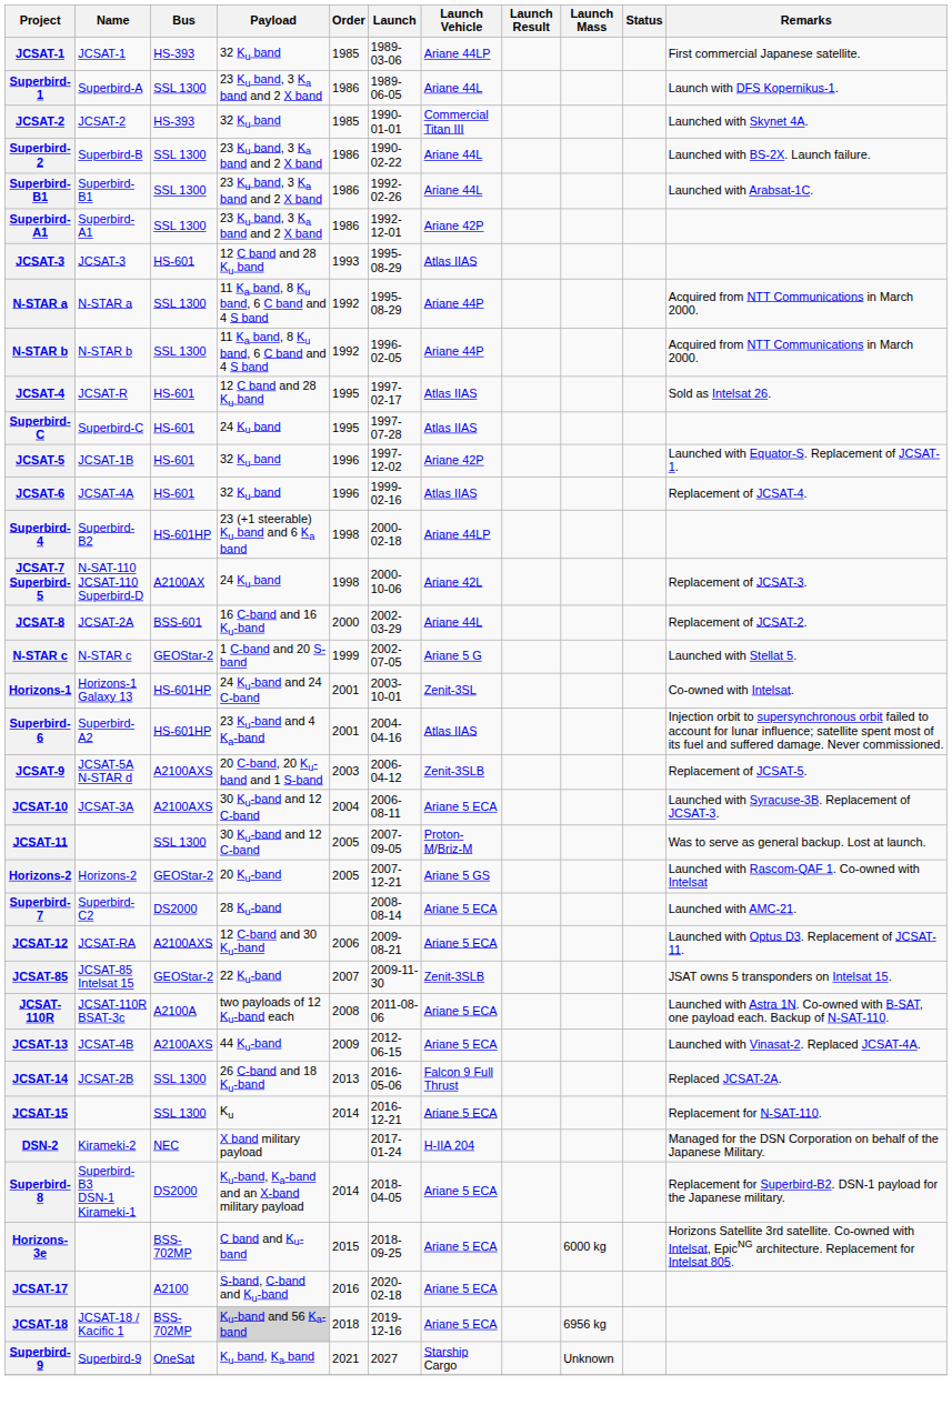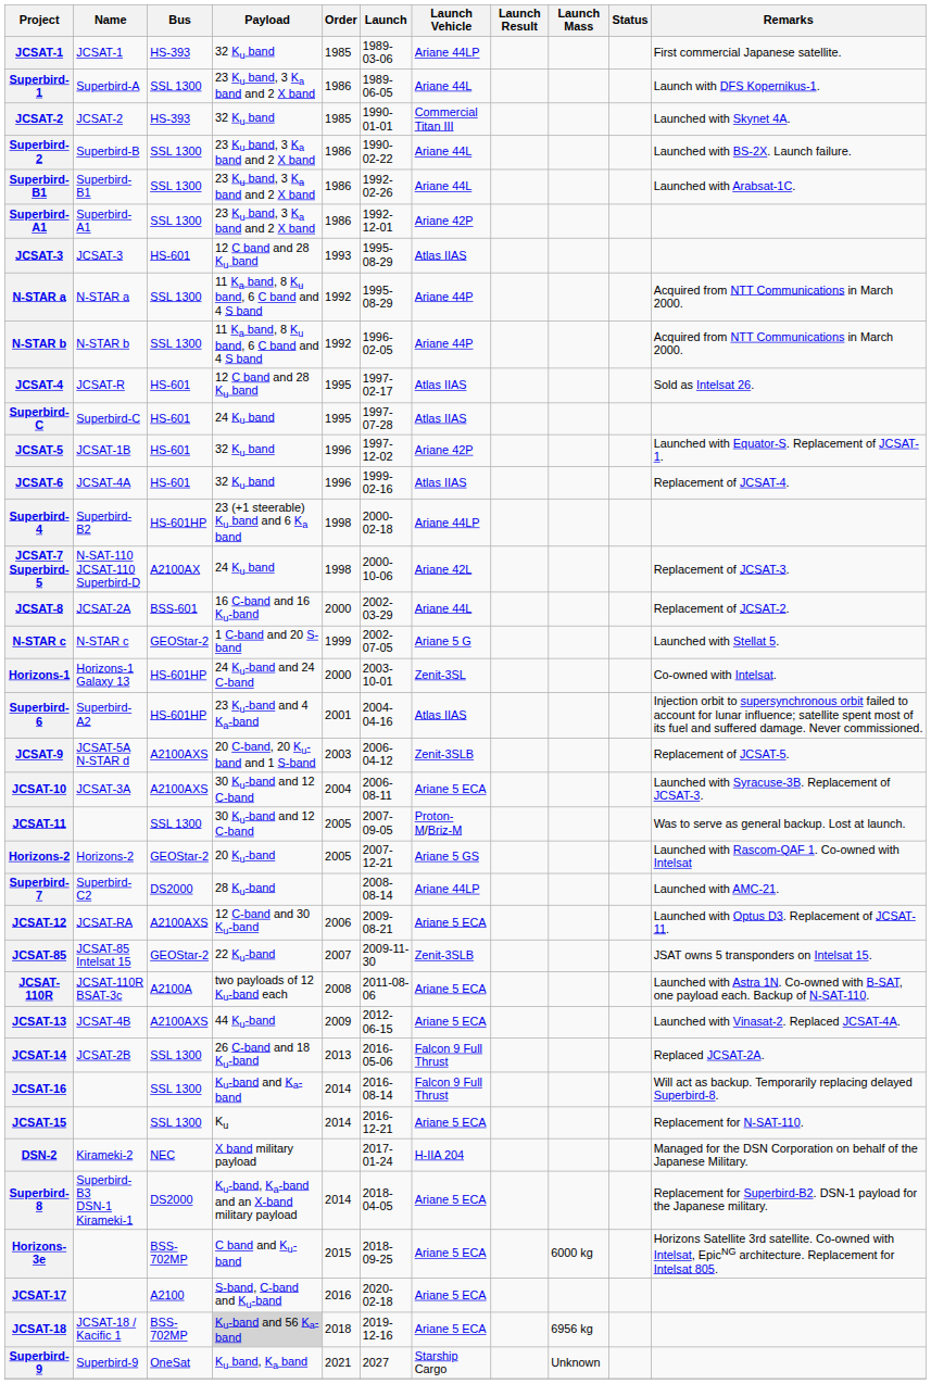 <table class="wikitable sortable mw-collapsible">
 <tr>
 <th>Project</th>
 <th>Name</th>
 <th>Bus</th>
 <th>Payload</th>
 <th>Order</th>
 <th>Launch</th>
 <th>Launch Vehicle</th>
 <th>Launch Result</th>
 <th>Launch Mass</th>
 <th>Status</th>
 <th>Remarks</th>
 </tr>
 <tr>
 <th><a href='#'>JCSAT-1</a></th>
 <td><a href='#'>JCSAT-1</a></td>
 <td><a href='#'>HS-393</a></td>
 <td>32 <a href='#'>K<sub>u</sub> band</a></td>
 <td>1985</td>
 <td>1989-03-06</td>
 <td><a href='#'>Ariane 44LP</a></td>
 <td></td>
 <td></td>
 <td></td>
 <td>First commercial Japanese satellite.</td>
 </tr>
 <tr>
 <th><a href='#'>Superbird-1</a></th>
 <td><a href='#'>Superbird-A</a></td>
 <td><a href='#'>SSL 1300</a></td>
 <td>23 <a href='#'>K<sub>u</sub> band</a>, 3 <a href='#'>K<sub>a</sub> band</a> and 2 <a href='#'>X band</a></td>
 <td>1986</td>
 <td>1989-06-05</td>
 <td><a href='#'>Ariane 44L</a></td>
 <td></td>
 <td></td>
 <td></td>
 <td>Launch with <a href='#'>DFS Kopernikus-1</a>.</td>
 </tr>
 <tr>
 <th><a href='#'>JCSAT-2</a></th>
 <td><a href='#'>JCSAT-2</a></td>
 <td><a href='#'>HS-393</a></td>
 <td>32 <a href='#'>K<sub>u</sub> band</a></td>
 <td>1985</td>
 <td>1990-01-01</td>
 <td><a href='#'>Commercial Titan III</a></td>
 <td></td>
 <td></td>
 <td></td>
 <td>Launched with <a href='#'>Skynet 4A</a>.</td>
 </tr>
 <tr>
 <th><a href='#'>Superbird-2</a></th>
 <td><a href='#'>Superbird-B</a></td>
 <td><a href='#'>SSL 1300</a></td>
 <td>23 <a href='#'>K<sub>u</sub> band</a>, 3 <a href='#'>K<sub>a</sub> band</a> and 2 <a href='#'>X band</a></td>
 <td>1986</td>
 <td>1990-02-22</td>
 <td><a href='#'>Ariane 44L</a></td>
 <td></td>
 <td></td>
 <td></td>
 <td>Launched with <a href='#'>BS-2X</a>. Launch failure.</td>
 </tr>
 <tr>
 <th><a href='#'>Superbird-B1</a></th>
 <td><a href='#'>Superbird-B1</a></td>
 <td><a href='#'>SSL 1300</a></td>
 <td>23 <a href='#'>K<sub>u</sub> band</a>, 3 <a href='#'>K<sub>a</sub> band</a> and 2 <a href='#'>X band</a></td>
 <td>1986</td>
 <td>1992-02-26</td>
 <td><a href='#'>Ariane 44L</a></td>
 <td></td>
 <td></td>
 <td></td>
 <td>Launched with <a href='#'>Arabsat-1C</a>.</td>
 </tr>
 <tr>
 <th><a href='#'>Superbird-A1</a></th>
 <td><a href='#'>Superbird-A1</a></td>
 <td><a href='#'>SSL 1300</a></td>
 <td>23 <a href='#'>K<sub>u</sub> band</a>, 3 <a href='#'>K<sub>a</sub> band</a> and 2 <a href='#'>X band</a></td>
 <td>1986</td>
 <td>1992-12-01</td>
 <td><a href='#'>Ariane 42P</a></td>
 <td></td>
 <td></td>
 <td></td>
 <td></td>
 </tr>
 <tr>
 <th><a href='#'>JCSAT-3</a></th>
 <td><a href='#'>JCSAT-3</a></td>
 <td><a href='#'>HS-601</a></td>
 <td>12 <a href='#'>C band</a> and 28 <a href='#'>K<sub>u</sub> band</a></td>
 <td>1993</td>
 <td>1995-08-29</td>
 <td><a href='#'>Atlas IIAS</a></td>
 <td></td>
 <td></td>
 <td></td>
 <td></td>
 </tr>
 <tr>
 <th><a href='#'>N-STAR a</a></th>
 <td><a href='#'>N-STAR a</a></td>
 <td><a href='#'>SSL 1300</a></td>
 <td>11 <a href='#'>K<sub>a</sub> band</a>, 8 <a href='#'>K<sub>u</sub> band</a>, 6 <a href='#'>C band</a> and 4 <a href='#'>S band</a></td>
 <td>1992</td>
 <td>1995-08-29</td>
 <td><a href='#'>Ariane 44P</a></td>
 <td></td>
 <td></td>
 <td></td>
 <td>Acquired from <a href='#'>NTT Communications</a> in March 2000.</td>
 </tr>
 <tr>
 <th><a href='#'>N-STAR b</a></th>
 <td><a href='#'>N-STAR b</a></td>
 <td><a href='#'>SSL 1300</a></td>
 <td>11 <a href='#'>K<sub>a</sub> band</a>, 8 <a href='#'>K<sub>u</sub> band</a>, 6 <a href='#'>C band</a> and 4 <a href='#'>S band</a></td>
 <td>1992</td>
 <td>1996-02-05</td>
 <td><a href='#'>Ariane 44P</a></td>
 <td></td>
 <td></td>
 <td></td>
 <td>Acquired from <a href='#'>NTT Communications</a> in March 2000.</td>
 </tr>
 <tr>
 <th><a href='#'>JCSAT-4</a></th>
 <td><a href='#'>JCSAT-R</a></td>
 <td><a href='#'>HS-601</a></td>
 <td>12 <a href='#'>C band</a> and 28 <a href='#'>K<sub>u</sub> band</a></td>
 <td>1995</td>
 <td>1997-02-17</td>
 <td><a href='#'>Atlas IIAS</a></td>
 <td></td>
 <td></td>
 <td></td>
 <td>Sold as <a href='#'>Intelsat 26</a>.</td>
 </tr>
 <tr>
 <th><a href='#'>Superbird-C</a></th>
 <td><a href='#'>Superbird-C</a></td>
 <td><a href='#'>HS-601</a></td>
 <td>24 <a href='#'>K<sub>u</sub> band</a></td>
 <td>1995</td>
 <td>1997-07-28</td>
 <td><a href='#'>Atlas IIAS</a></td>
 <td></td>
 <td></td>
 <td></td>
 <td></td>
 </tr>
 <tr>
 <th><a href='#'>JCSAT-5</a></th>
 <td><a href='#'>JCSAT-1B</a></td>
 <td><a href='#'>HS-601</a></td>
 <td>32 <a href='#'>K<sub>u</sub> band</a></td>
 <td>1996</td>
 <td>1997-12-02</td>
 <td><a href='#'>Ariane 42P</a></td>
 <td></td>
 <td></td>
 <td></td>
 <td>Launched with <a href='#'>Equator-S</a>. Replacement of <a href='#'>JCSAT-1</a>.</td>
 </tr>
 <tr>
 <th><a href='#'>JCSAT-6</a></th>
 <td><a href='#'>JCSAT-4A</a></td>
 <td><a href='#'>HS-601</a></td>
 <td>32 <a href='#'>K<sub>u</sub> band</a></td>
 <td>1996</td>
 <td>1999-02-16</td>
 <td><a href='#'>Atlas IIAS</a></td>
 <td></td>
 <td></td>
 <td></td>
 <td>Replacement of <a href='#'>JCSAT-4</a>.</td>
 </tr>
 <tr>
 <th><a href='#'>Superbird-4</a></th>
 <td><a href='#'>Superbird-B2</a></td>
 <td><a href='#'>HS-601HP</a></td>
 <td>23 (+1 steerable) <a href='#'>K<sub>u</sub> band</a> and 6 <a href='#'>K<sub>a</sub> band</a></td>
 <td>1998</td>
 <td>2000-02-18</td>
 <td><a href='#'>Ariane 44LP</a></td>
 <td></td>
 <td></td>
 <td></td>
 <td></td>
 </tr>
 <tr>
 <th><a href='#'>JCSAT-7</a><br><a href='#'>Superbird-5</a></th>
 <td><a href='#'>N-SAT-110</a><br><a href='#'>JCSAT-110</a><br><a href='#'>Superbird-D</a></td>
 <td><a href='#'>A2100AX</a></td>
 <td>24 <a href='#'>K<sub>u</sub> band</a></td>
 <td>1998</td>
 <td>2000-10-06</td>
 <td><a href='#'>Ariane 42L</a></td>
 <td></td>
 <td></td>
 <td></td>
 <td>Replacement of <a href='#'>JCSAT-3</a>.</td>
 </tr>
 <tr>
 <th><a href='#'>JCSAT-8</a></th>
 <td><a href='#'>JCSAT-2A</a></td>
 <td><a href='#'>BSS-601</a></td>
 <td>16 <a href='#'>C-band</a> and 16 <a href='#'>K<sub>u</sub>-band</a></td>
 <td>2000</td>
 <td>2002-03-29</td>
 <td><a href='#'>Ariane 44L</a></td>
 <td></td>
 <td></td>
 <td></td>
 <td>Replacement of <a href='#'>JCSAT-2</a>.</td>
 </tr>
 <tr>
 <th><a href='#'>N-STAR c</a></th>
 <td><a href='#'>N-STAR c</a></td>
 <td><a href='#'>GEOStar-2</a></td>
 <td>1 <a href='#'>C-band</a> and 20 <a href='#'>S-band</a></td>
 <td>1999</td>
 <td>2002-07-05</td>
 <td><a href='#'>Ariane 5 G</a></td>
 <td></td>
 <td></td>
 <td></td>
 <td>Launched with <a href='#'>Stellat 5</a>.</td>
 </tr>
 <tr>
 <th><a href='#'>Horizons-1</a></th>
 <td><a href='#'>Horizons-1</a><br><a href='#'>Galaxy 13</a></td>
 <td><a href='#'>HS-601HP</a></td>
 <td>24 <a href='#'>K<sub>u</sub>-band</a> and 24 <a href='#'>C-band</a></td>
-<td>2001</td>
+<td>2000</td>
 <td>2003-10-01</td>
 <td><a href='#'>Zenit-3SL</a></td>
 <td></td>
 <td></td>
 <td></td>
 <td>Co-owned with <a href='#'>Intelsat</a>.</td>
 </tr>
 <tr>
 <th><a href='#'>Superbird-6</a></th>
 <td><a href='#'>Superbird-A2</a></td>
 <td><a href='#'>HS-601HP</a></td>
 <td>23 <a href='#'>K<sub>u</sub>-band</a> and 4 <a href='#'>K<sub>a</sub>-band</a></td>
 <td>2001</td>
 <td>2004-04-16</td>
 <td><a href='#'>Atlas IIAS</a></td>
 <td></td>
 <td></td>
 <td></td>
 <td>Injection orbit to <a href='#'>supersynchronous orbit</a> failed to account for lunar influence; satellite spent most of its fuel and suffered damage. Never commissioned.</td>
 </tr>
 <tr>
 <th><a href='#'>JCSAT-9</a></th>
 <td><a href='#'>JCSAT-5A</a><br><a href='#'>N-STAR d</a></td>
 <td><a href='#'>A2100AXS</a></td>
 <td>20 <a href='#'>C-band</a>, 20 <a href='#'>K<sub>u</sub>-band</a> and 1 <a href='#'>S-band</a></td>
 <td>2003</td>
 <td>2006-04-12</td>
 <td><a href='#'>Zenit-3SLB</a></td>
 <td></td>
 <td></td>
 <td></td>
 <td>Replacement of <a href='#'>JCSAT-5</a>.</td>
 </tr>
 <tr>
 <th><a href='#'>JCSAT-10</a></th>
 <td><a href='#'>JCSAT-3A</a></td>
 <td><a href='#'>A2100AXS</a></td>
 <td>30 <a href='#'>K<sub>u</sub>-band</a> and 12 <a href='#'>C-band</a></td>
 <td>2004</td>
 <td>2006-08-11</td>
 <td><a href='#'>Ariane 5 ECA</a></td>
 <td></td>
 <td></td>
 <td></td>
 <td>Launched with <a href='#'>Syracuse-3B</a>. Replacement of <a href='#'>JCSAT-3</a>.</td>
 </tr>
 <tr>
 <th><a href='#'>JCSAT-11</a></th>
 <td></td>
 <td><a href='#'>SSL 1300</a></td>
 <td>30 <a href='#'>K<sub>u</sub>-band</a> and 12 <a href='#'>C-band</a></td>
 <td>2005</td>
 <td>2007-09-05</td>
 <td><a href='#'>Proton-M</a>/<a href='#'>Briz-M</a></td>
 <td></td>
 <td></td>
 <td></td>
 <td>Was to serve as general backup. Lost at launch.</td>
 </tr>
 <tr>
 <th><a href='#'>Horizons-2</a></th>
 <td><a href='#'>Horizons-2</a></td>
 <td><a href='#'>GEOStar-2</a></td>
 <td>20 <a href='#'>K<sub>u</sub>-band</a></td>
 <td>2005</td>
 <td>2007-12-21</td>
 <td><a href='#'>Ariane 5 GS</a></td>
 <td></td>
 <td></td>
 <td></td>
 <td>Launched with <a href='#'>Rascom-QAF 1</a>. Co-owned with <a href='#'>Intelsat</a></td>
 </tr>
 <tr>
 <th><a href='#'>Superbird-7</a></th>
 <td><a href='#'>Superbird-C2</a></td>
 <td><a href='#'>DS2000</a></td>
 <td>28 <a href='#'>K<sub>u</sub>-band</a></td>
 <td></td>
 <td>2008-08-14</td>
-<td><a href='#'>Ariane 5 ECA</a></td>
+<td><a href='#'>Ariane 44LP</a></td>
 <td></td>
 <td></td>
 <td></td>
 <td>Launched with <a href='#'>AMC-21</a>.</td>
 </tr>
 <tr>
 <th><a href='#'>JCSAT-12</a></th>
 <td><a href='#'>JCSAT-RA</a></td>
 <td><a href='#'>A2100AXS</a></td>
 <td>12 <a href='#'>C-band</a> and 30 <a href='#'>K<sub>u</sub>-band</a></td>
 <td>2006</td>
 <td>2009-08-21</td>
 <td><a href='#'>Ariane 5 ECA</a></td>
 <td></td>
 <td></td>
 <td></td>
 <td>Launched with <a href='#'>Optus D3</a>. Replacement of <a href='#'>JCSAT-11</a>.</td>
 </tr>
 <tr>
 <th><a href='#'>JCSAT-85</a></th>
 <td><a href='#'>JCSAT-85</a><br><a href='#'>Intelsat 15</a></td>
 <td><a href='#'>GEOStar-2</a></td>
 <td>22 <a href='#'>K<sub>u</sub>-band</a></td>
 <td>2007</td>
 <td>2009-11-30</td>
 <td><a href='#'>Zenit-3SLB</a></td>
 <td></td>
 <td></td>
 <td></td>
 <td>JSAT owns 5 transponders on <a href='#'>Intelsat 15</a>.</td>
 </tr>
 <tr>
 <th><a href='#'>JCSAT-110R</a></th>
 <td><a href='#'>JCSAT-110R</a><br><a href='#'>BSAT-3c</a></td>
 <td><a href='#'>A2100A</a></td>
 <td>two payloads of 12 <a href='#'>K<sub>u</sub>-band</a> each</td>
 <td>2008</td>
 <td>2011-08-06</td>
 <td><a href='#'>Ariane 5 ECA</a></td>
 <td></td>
 <td></td>
 <td></td>
 <td>Launched with <a href='#'>Astra 1N</a>. Co-owned with <a href='#'>B-SAT</a>, one payload each. Backup of <a href='#'>N-SAT-110</a>.</td>
 </tr>
 <tr>
 <th><a href='#'>JCSAT-13</a></th>
 <td><a href='#'>JCSAT-4B</a></td>
 <td><a href='#'>A2100AXS</a></td>
 <td>44 <a href='#'>K<sub>u</sub>-band</a></td>
 <td>2009</td>
 <td>2012-06-15</td>
 <td><a href='#'>Ariane 5 ECA</a></td>
 <td></td>
 <td></td>
 <td></td>
 <td>Launched with <a href='#'>Vinasat-2</a>. Replaced <a href='#'>JCSAT-4A</a>.</td>
 </tr>
 <tr>
 <th><a href='#'>JCSAT-14</a></th>
 <td><a href='#'>JCSAT-2B</a></td>
 <td><a href='#'>SSL 1300</a></td>
 <td>26 <a href='#'>C-band</a> and 18 <a href='#'>K<sub>u</sub>-band</a></td>
 <td>2013</td>
 <td>2016-05-06</td>
 <td><a href='#'>Falcon 9 Full Thrust</a></td>
 <td></td>
 <td></td>
 <td></td>
 <td>Replaced <a href='#'>JCSAT-2A</a>.</td>
+</tr>
+<tr>
+<th><a href='#'>JCSAT-16</a></th>
+<td></td>
+<td><a href='#'>SSL 1300</a></td>
+<td><a href='#'>K<sub>u</sub>-band</a> and <a href='#'>K<sub>a</sub>-band</a></td>
+<td>2014</td>
+<td>2016-08-14</td>
+<td><a href='#'>Falcon 9 Full Thrust</a></td>
+<td></td>
+<td></td>
+<td></td>
+<td>Will act as backup. Temporarily replacing delayed <a href='#'>Superbird-8</a>.</td>
 </tr>
 <tr>
 <th><a href='#'>JCSAT-15</a></th>
 <td></td>
 <td><a href='#'>SSL 1300</a></td>
 <td>K<sub>u</sub></td>
 <td>2014</td>
 <td>2016-12-21</td>
 <td><a href='#'>Ariane 5 ECA</a></td>
 <td></td>
 <td></td>
 <td></td>
 <td>Replacement for <a href='#'>N-SAT-110</a>.</td>
 </tr>
 <tr>
 <th><a href='#'>DSN-2</a></th>
 <td><a href='#'>Kirameki-2</a></td>
 <td><a href='#'>NEC</a></td>
 <td><a href='#'>X band</a> military payload</td>
 <td></td>
 <td>2017-01-24</td>
 <td><a href='#'>H-IIA 204</a></td>
 <td></td>
 <td></td>
 <td></td>
 <td>Managed for the DSN Corporation on behalf of the Japanese Military.</td>
 </tr>
 <tr>
 <th><a href='#'>Superbird-8</a></th>
 <td><a href='#'>Superbird-B3</a><br><a href='#'>DSN-1</a><br><a href='#'>Kirameki-1</a></td>
 <td><a href='#'>DS2000</a></td>
 <td><a href='#'>K<sub>u</sub>-band</a>, <a href='#'>K<sub>a</sub>-band</a> and an <a href='#'>X-band</a> military payload</td>
 <td>2014</td>
 <td>2018-04-05</td>
 <td><a href='#'>Ariane 5 ECA</a></td>
 <td></td>
 <td></td>
 <td></td>
 <td>Replacement for <a href='#'>Superbird-B2</a>. DSN-1 payload for the Japanese military.</td>
 </tr>
 <tr>
 <th><a href='#'>Horizons-3e</a></th>
 <td></td>
 <td><a href='#'>BSS-702MP</a></td>
 <td><a href='#'>C band</a> and <a href='#'>K<sub>u</sub>-band</a></td>
 <td>2015</td>
 <td>2018-09-25</td>
 <td><a href='#'>Ariane 5 ECA</a></td>
 <td></td>
 <td>6000 kg</td>
 <td></td>
 <td>Horizons Satellite 3rd satellite. Co-owned with <a href='#'>Intelsat</a>, Epic<sup>NG</sup> architecture. Replacement for <a href='#'>Intelsat 805</a>.</td>
 </tr>
 <tr>
 <th><a href='#'>JCSAT-17</a></th>
 <td></td>
 <td><a href='#'>A2100</a></td>
 <td><a href='#'>S-band</a>, <a href='#'>C-band</a> and <a href='#'>K<sub>u</sub>-band</a></td>
 <td>2016</td>
 <td>2020-02-18</td>
 <td><a href='#'>Ariane 5 ECA</a></td>
 <td></td>
 <td></td>
 <td></td>
 <td></td>
 </tr>
 <tr>
 <th><a href='#'>JCSAT-18</a></th>
 <td><a href='#'>JCSAT-18 / Kacific 1</a></td>
 <td><a href='#'>BSS-702MP</a></td>
 <td style="background: lightgrey;"><a href='#'>K<sub>u</sub>-band</a> and 56 <a href='#'>K<sub>a</sub>-band</a></td>
 <td>2018</td>
 <td>2019-12-16</td>
 <td><a href='#'>Ariane 5 ECA</a></td>
 <td></td>
 <td>6956 kg</td>
 <td></td>
 <td></td>
 </tr>
 <tr>
 <th><a href='#'>Superbird-9</a></th>
 <td><a href='#'>Superbird-9</a></td>
 <td><a href='#'>OneSat</a></td>
 <td><a href='#'>K<sub>u</sub> band</a>,  <a href='#'>K<sub>a</sub> band</a></td>
 <td>2021</td>
 <td>2027</td>
 <td><a href='#'>Starship</a> Cargo</td>
 <td></td>
 <td>Unknown</td>
 <td></td>
 <td></td>
 </tr>
 <tr>
 </tr>
 </table>
